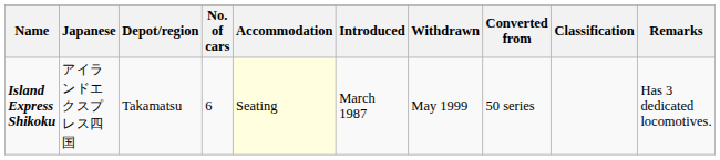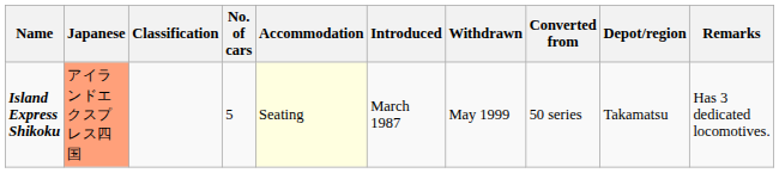 <table class="wikitable">
 <tr>
 <th>Name</th>
 <th>Japanese</th>
-<th>Depot/region</th>
+<th>Classification</th>
 <th>No. of cars</th>
 <th>Accommodation</th>
 <th>Introduced</th>
 <th>Withdrawn</th>
 <th>Converted from</th>
-<th>Classification</th>
+<th>Depot/region</th>
 <th>Remarks</th>
 </tr>
 <tr>
 <td><strong><em>Island Express Shikoku</em></strong></td>
-<td>アイランドエクスプレス四国</td>
-<td>Takamatsu</td>
-<td>6</td>
+<td style="background: lightsalmon;">アイランドエクスプレス四国</td>
+<td></td>
+<td>5</td>
 <td style="background: lightyellow;">Seating</td>
 <td>March 1987</td>
 <td>May 1999</td>
 <td>50 series</td>
-<td></td>
+<td>Takamatsu</td>
 <td>Has 3 dedicated locomotives.</td>
 </tr>
 </table>
